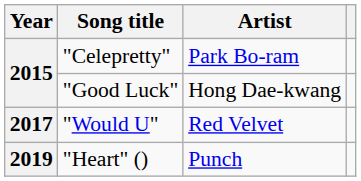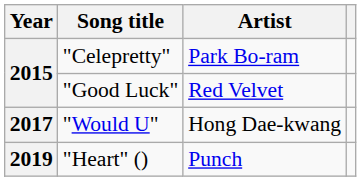 <table class="wikitable sortable plainrowheaders">
 <tr>
 <th scope="col">Year</th>
 <th scope="col">Song title</th>
 <th scope="col">Artist</th>
 <th scope="col" class="unsortable"></th>
 </tr>
 <tr>
 <th scope="row" rowspan="2">2015</th>
 <td>"Celepretty"</td>
 <td><a href='#'>Park Bo-ram</a></td>
 <td style="text-align:center"></td>
 </tr>
 <tr>
 <td>"Good Luck"</td>
-<td>Hong Dae-kwang</td>
+<td><a href='#'>Red Velvet</a></td>
 <td style="text-align:center"></td>
 </tr>
 <tr>
 <th scope="row">2017</th>
 <td>"<a href='#'>Would U</a>"</td>
-<td><a href='#'>Red Velvet</a></td>
+<td>Hong Dae-kwang</td>
 <td style="text-align:center"></td>
 </tr>
 <tr>
 <th scope="row">2019</th>
 <td>"Heart" ()</td>
 <td><a href='#'>Punch</a></td>
 <td style="text-align:center"></td>
 </tr>
 </table>
